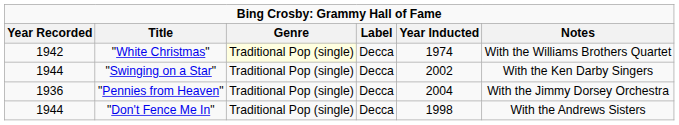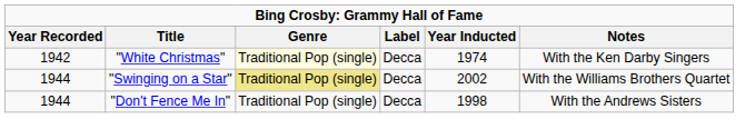 <table class=wikitable>
 <tr>
 <td colspan="6" style="text-align:center;"><strong>Bing Crosby: Grammy Hall of Fame</strong></td>
 </tr>
 <tr>
 <th>Year Recorded</th>
 <th>Title</th>
 <th>Genre</th>
 <th>Label</th>
 <th>Year Inducted</th>
 <th>Notes</th>
 </tr>
 <tr align=center>
 <td>1942</td>
 <td>"<a href='#'>White Christmas</a>"</td>
 <td style="background: lightyellow;">Traditional Pop (single)</td>
 <td>Decca</td>
 <td>1974</td>
-<td>With the Williams Brothers Quartet</td>
+<td>With the Ken Darby Singers</td>
 </tr>
 <tr align=center>
 <td>1944</td>
 <td>"<a href='#'>Swinging on a Star</a>"</td>
-<td>Traditional Pop (single)</td>
+<td style="background: khaki;">Traditional Pop (single)</td>
 <td>Decca</td>
 <td>2002</td>
-<td>With the Ken Darby Singers</td>
-</tr>
-<tr align=center>
-<td>1936</td>
-<td>"<a href='#'>Pennies from Heaven</a>"</td>
-<td>Traditional Pop (single)</td>
-<td>Decca</td>
-<td>2004</td>
-<td>With the Jimmy Dorsey Orchestra</td>
+<td>With the Williams Brothers Quartet</td>
 </tr>
 <tr align=center>
 <td>1944</td>
 <td>"<a href='#'>Don't Fence Me In</a>"</td>
 <td>Traditional Pop (single)</td>
 <td>Decca</td>
 <td>1998</td>
 <td>With the Andrews Sisters</td>
 </tr>
 </table>
